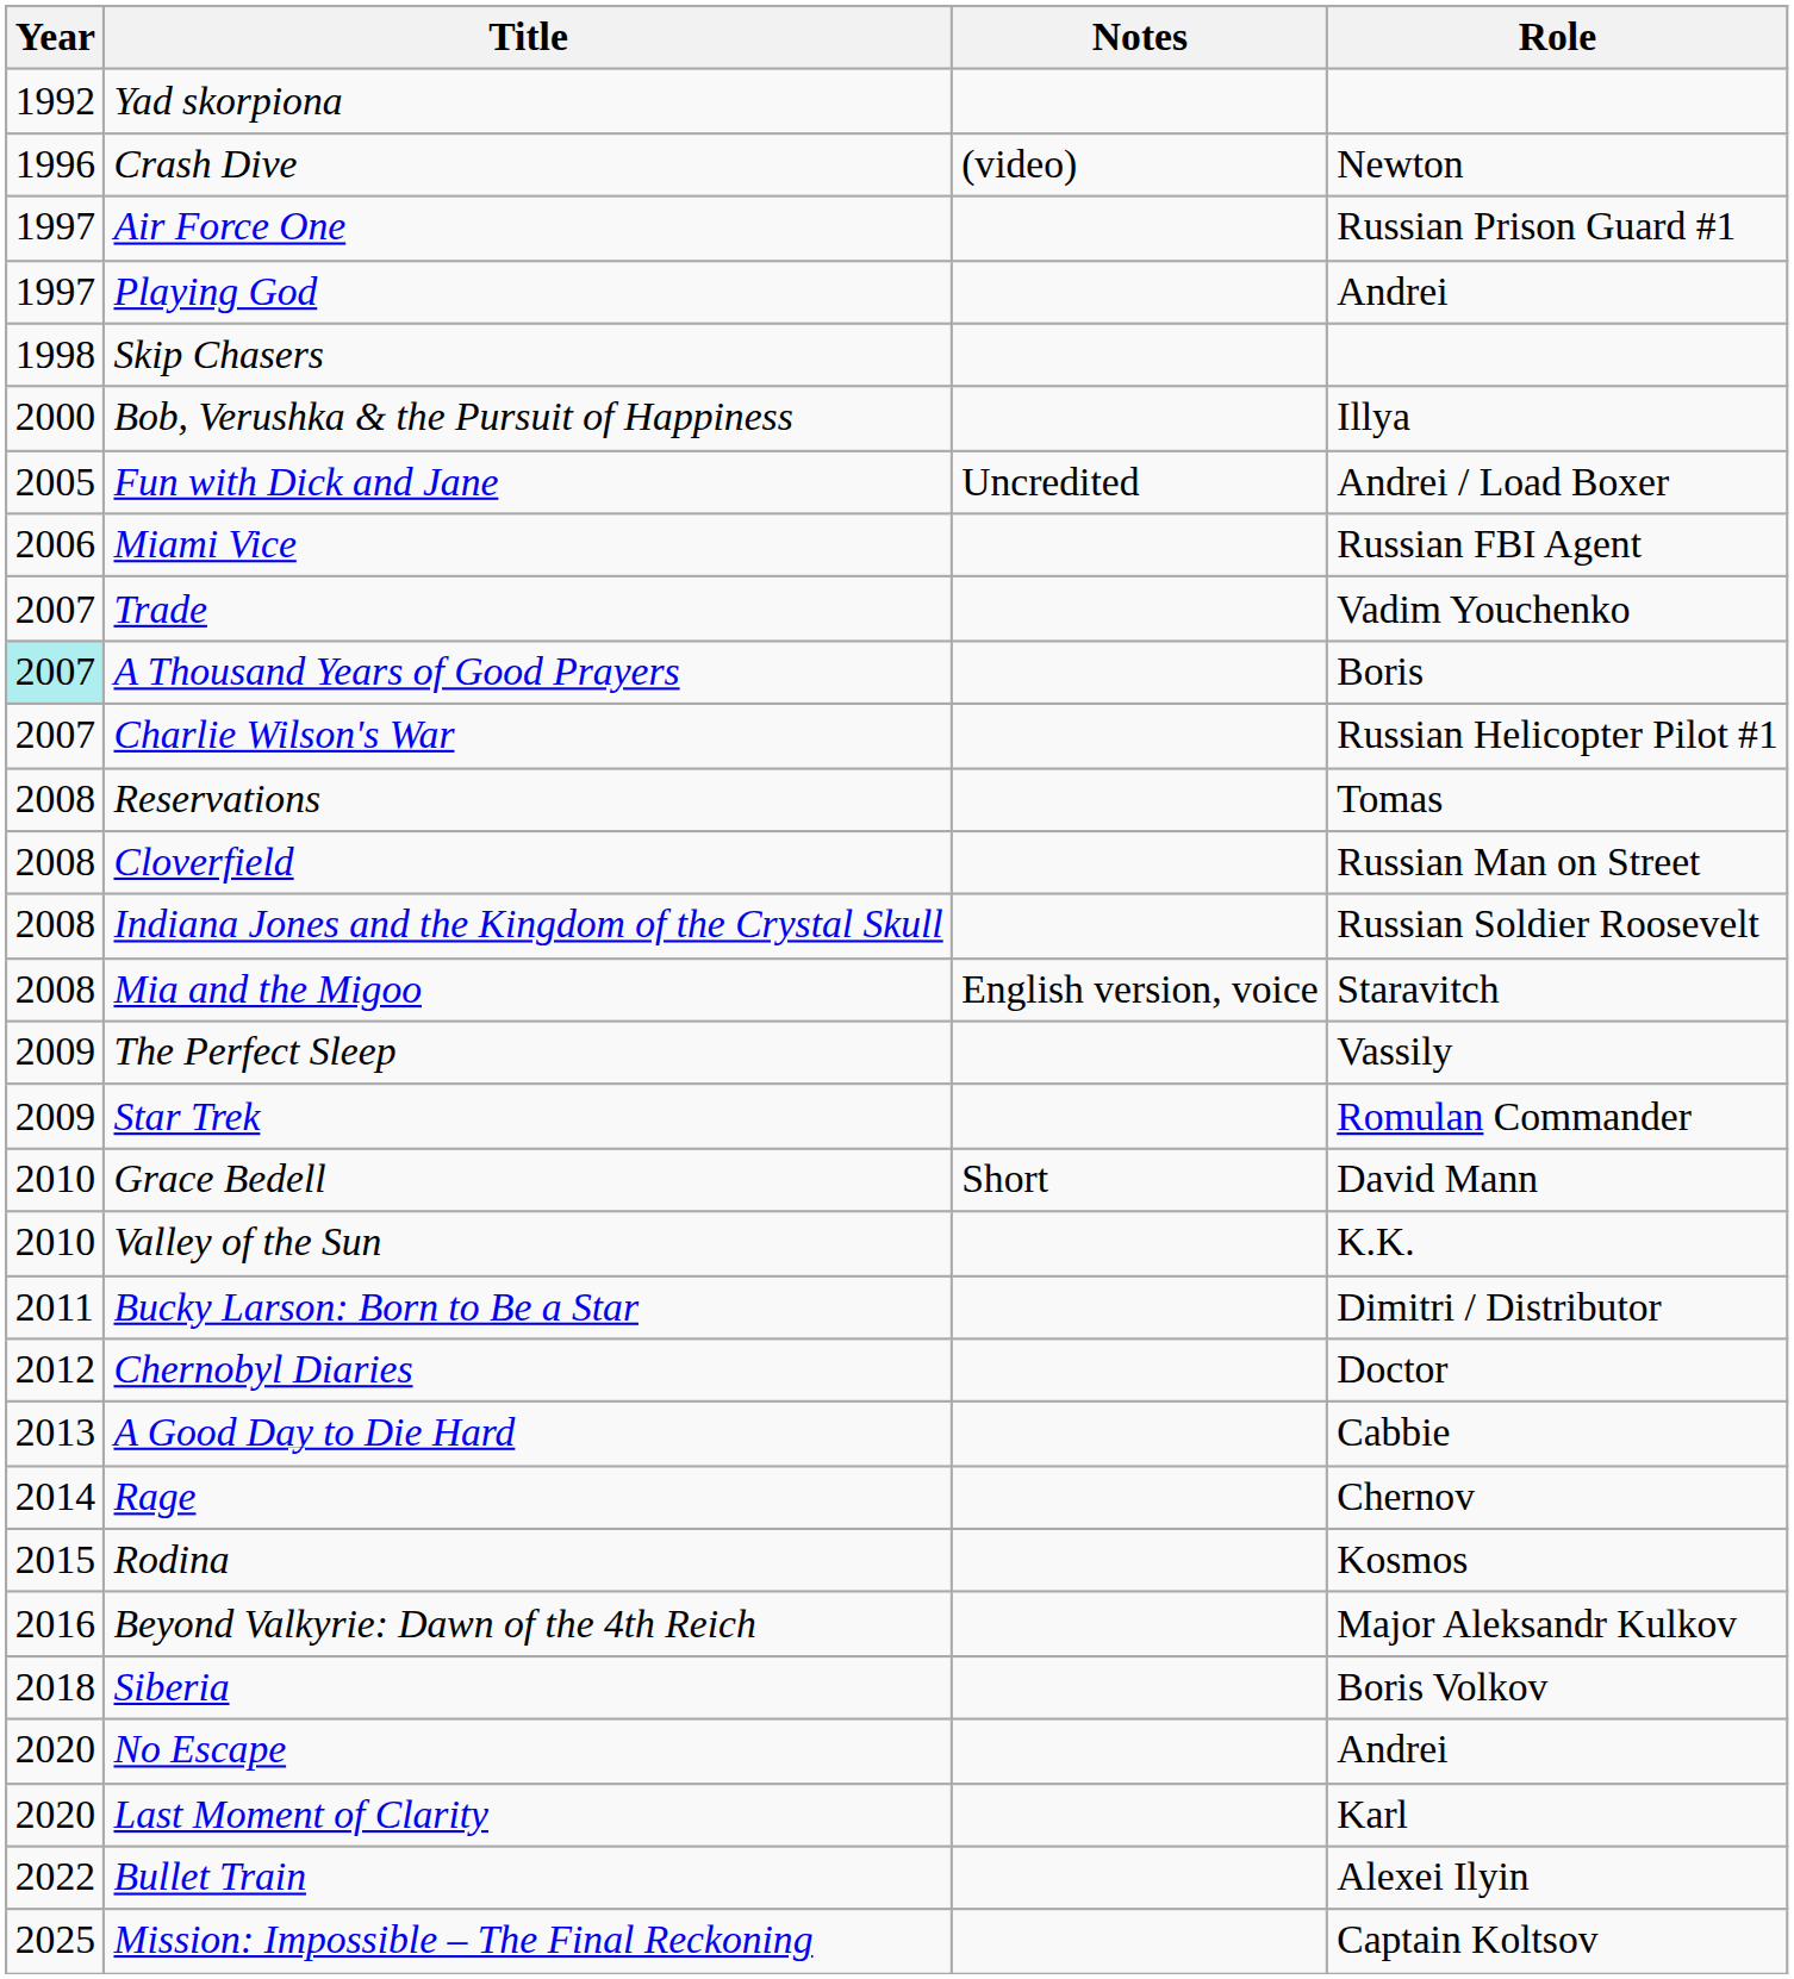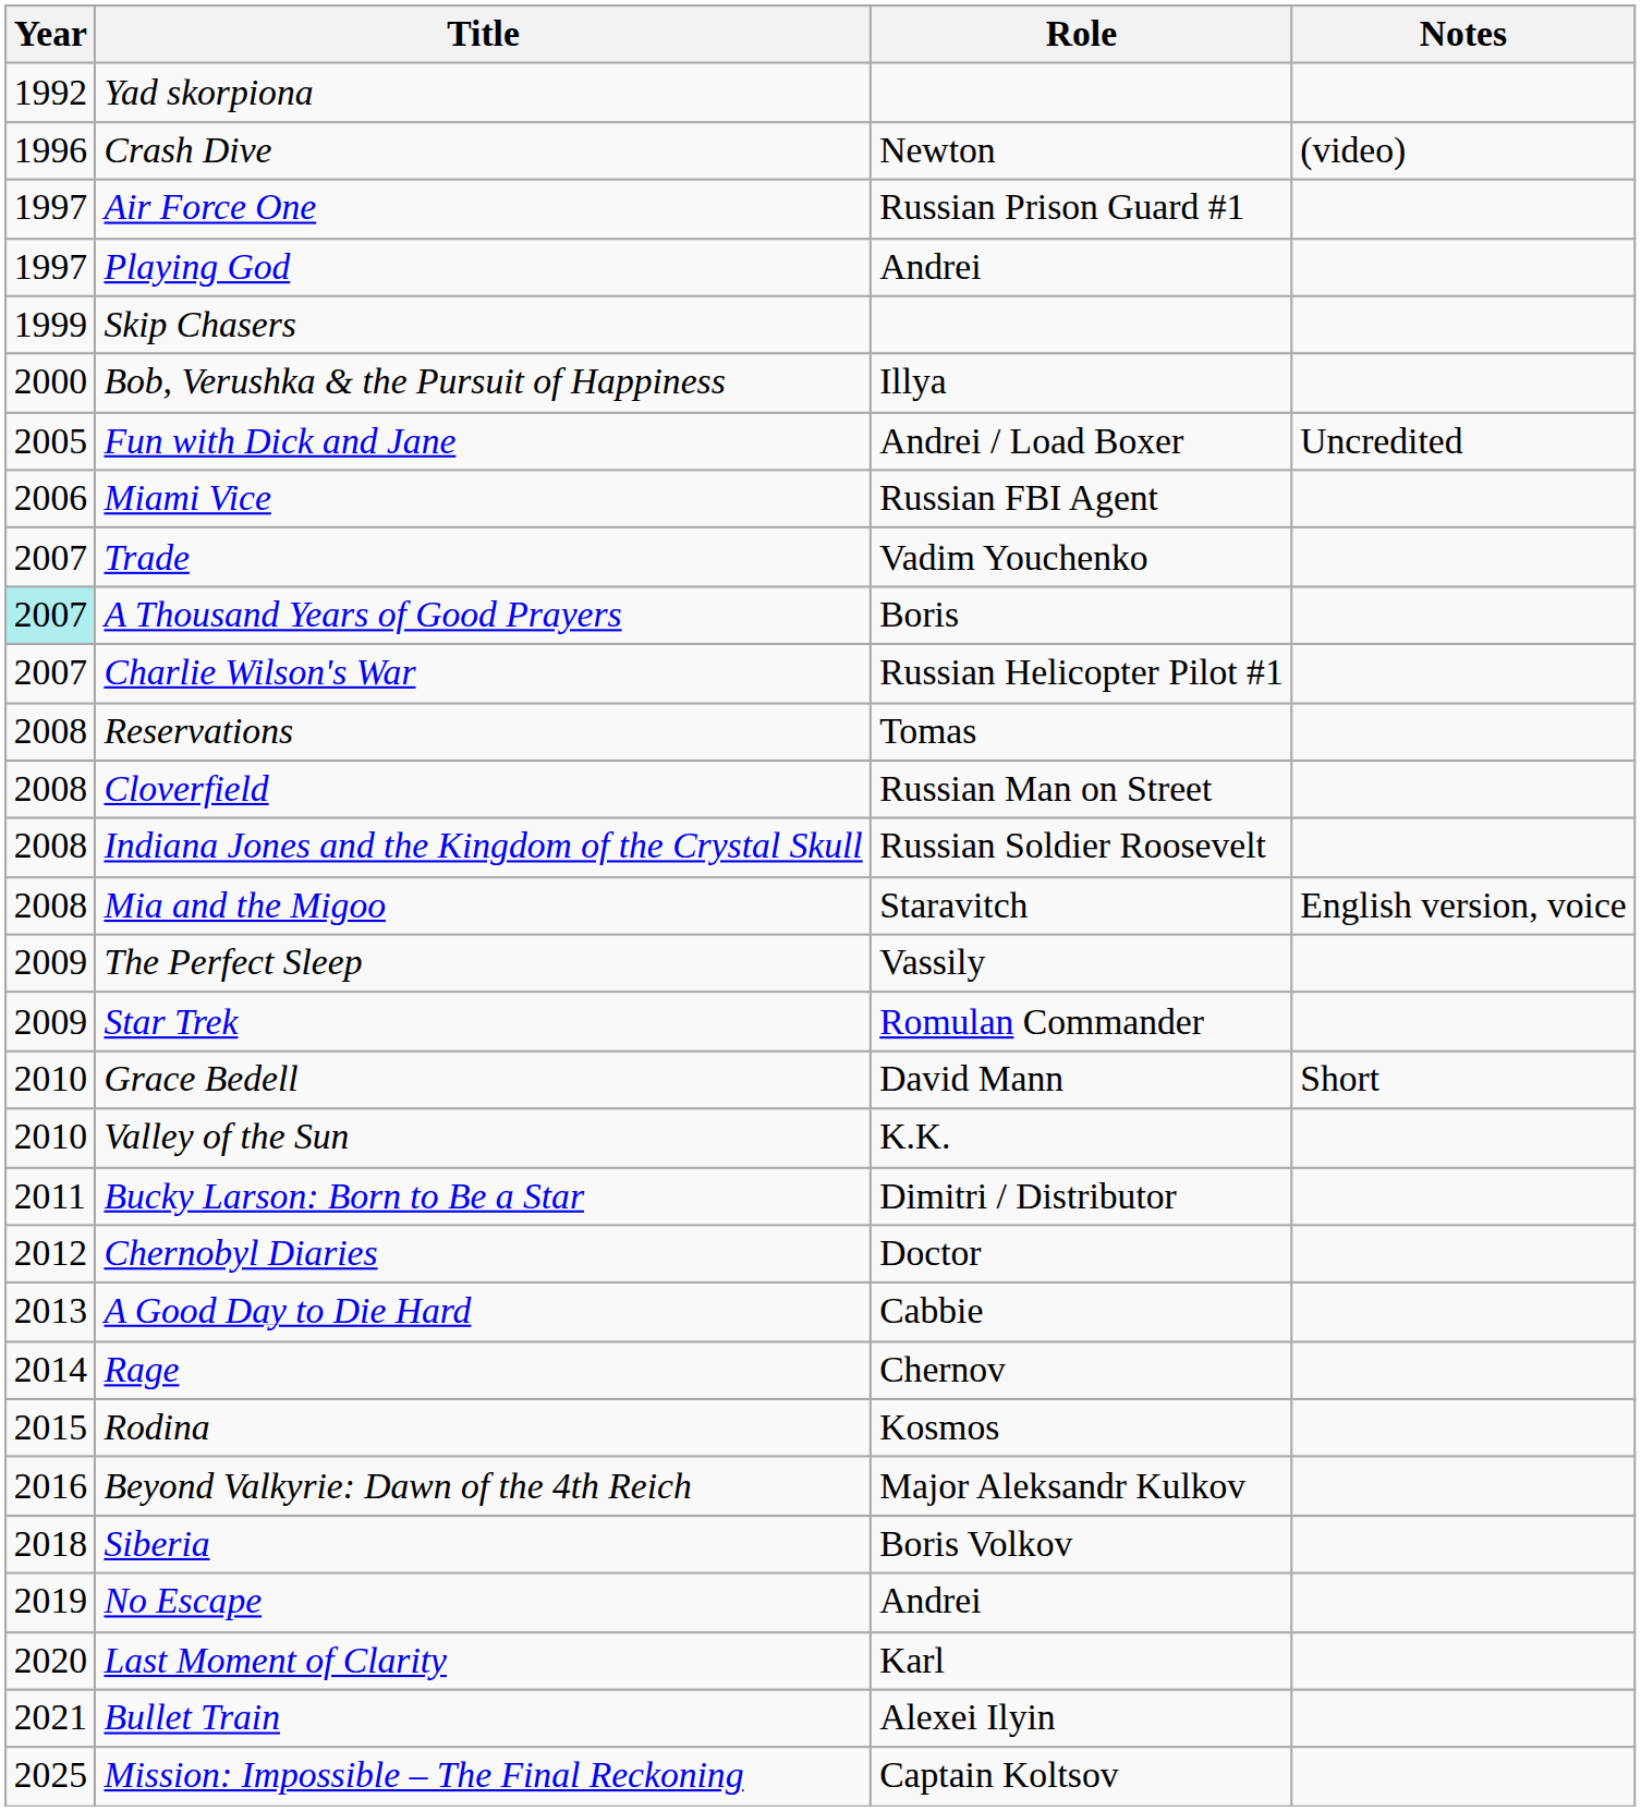 <table class="wikitable">
 <tr>
 <th>Year</th>
 <th>Title</th>
+<th>Role</th>
 <th>Notes</th>
-<th>Role</th>
 </tr>
 <tr>
 <td>1992</td>
 <td><em>Yad skorpiona</em></td>
 <td></td>
 <td></td>
 </tr>
 <tr>
 <td>1996</td>
 <td><em>Crash Dive</em></td>
+<td>Newton</td>
 <td>(video)</td>
-<td>Newton</td>
 </tr>
 <tr>
 <td>1997</td>
 <td><em><a href='#'>Air Force One</a></em></td>
+<td>Russian Prison Guard #1</td>
 <td></td>
-<td>Russian Prison Guard #1</td>
 </tr>
 <tr>
 <td>1997</td>
 <td><em><a href='#'>Playing God</a></em></td>
+<td>Andrei</td>
 <td></td>
-<td>Andrei</td>
 </tr>
 <tr>
-<td>1998</td>
+<td>1999</td>
 <td><em>Skip Chasers</em></td>
 <td></td>
 <td></td>
 </tr>
 <tr>
 <td>2000</td>
 <td><em>Bob, Verushka & the Pursuit of Happiness</em></td>
+<td>Illya</td>
 <td></td>
-<td>Illya</td>
 </tr>
 <tr>
 <td>2005</td>
 <td><em><a href='#'>Fun with Dick and Jane</a></em></td>
+<td>Andrei / Load Boxer</td>
 <td>Uncredited</td>
-<td>Andrei / Load Boxer</td>
 </tr>
 <tr>
 <td>2006</td>
 <td><em><a href='#'>Miami Vice</a></em></td>
+<td>Russian FBI Agent</td>
 <td></td>
-<td>Russian FBI Agent</td>
 </tr>
 <tr>
 <td>2007</td>
 <td><em><a href='#'>Trade</a></em></td>
+<td>Vadim Youchenko</td>
 <td></td>
-<td>Vadim Youchenko</td>
 </tr>
 <tr>
 <td style="background: paleturquoise;">2007</td>
 <td><em><a href='#'>A Thousand Years of Good Prayers</a></em></td>
+<td>Boris</td>
 <td></td>
-<td>Boris</td>
 </tr>
 <tr>
 <td>2007</td>
 <td><em><a href='#'>Charlie Wilson's War</a></em></td>
+<td>Russian Helicopter Pilot #1</td>
 <td></td>
-<td>Russian Helicopter Pilot #1</td>
 </tr>
 <tr>
 <td>2008</td>
 <td><em>Reservations</em></td>
+<td>Tomas</td>
 <td></td>
-<td>Tomas</td>
 </tr>
 <tr>
 <td>2008</td>
 <td><em><a href='#'>Cloverfield</a></em></td>
+<td>Russian Man on Street</td>
 <td></td>
-<td>Russian Man on Street</td>
 </tr>
 <tr>
 <td>2008</td>
 <td><em><a href='#'>Indiana Jones and the Kingdom of the Crystal Skull</a></em></td>
+<td>Russian Soldier Roosevelt</td>
 <td></td>
-<td>Russian Soldier Roosevelt</td>
 </tr>
 <tr>
 <td>2008</td>
 <td><em><a href='#'>Mia and the Migoo</a></em></td>
+<td>Staravitch</td>
 <td>English version, voice</td>
-<td>Staravitch</td>
 </tr>
 <tr>
 <td>2009</td>
 <td><em>The Perfect Sleep</em></td>
+<td>Vassily</td>
 <td></td>
-<td>Vassily</td>
 </tr>
 <tr>
 <td>2009</td>
 <td><em><a href='#'>Star Trek</a></em></td>
+<td><a href='#'>Romulan</a> Commander</td>
 <td></td>
-<td><a href='#'>Romulan</a> Commander</td>
 </tr>
 <tr>
 <td>2010</td>
 <td><em>Grace Bedell</em></td>
+<td>David Mann</td>
 <td>Short</td>
-<td>David Mann</td>
 </tr>
 <tr>
 <td>2010</td>
 <td><em>Valley of the Sun</em></td>
+<td>K.K.</td>
 <td></td>
-<td>K.K.</td>
 </tr>
 <tr>
 <td>2011</td>
 <td><em><a href='#'>Bucky Larson: Born to Be a Star</a></em></td>
+<td>Dimitri / Distributor</td>
 <td></td>
-<td>Dimitri / Distributor</td>
 </tr>
 <tr>
 <td>2012</td>
 <td><em><a href='#'>Chernobyl Diaries</a></em></td>
+<td>Doctor</td>
 <td></td>
-<td>Doctor</td>
 </tr>
 <tr>
 <td>2013</td>
 <td><em><a href='#'>A Good Day to Die Hard</a></em></td>
+<td>Cabbie</td>
 <td></td>
-<td>Cabbie</td>
 </tr>
 <tr>
 <td>2014</td>
 <td><em><a href='#'>Rage</a></em></td>
+<td>Chernov</td>
 <td></td>
-<td>Chernov</td>
 </tr>
 <tr>
 <td>2015</td>
 <td><em>Rodina</em></td>
+<td>Kosmos</td>
 <td></td>
-<td>Kosmos</td>
 </tr>
 <tr>
 <td>2016</td>
 <td><em>Beyond Valkyrie: Dawn of the 4th Reich</em></td>
+<td>Major Aleksandr Kulkov</td>
 <td></td>
-<td>Major Aleksandr Kulkov</td>
 </tr>
 <tr>
 <td>2018</td>
 <td><em><a href='#'>Siberia</a></em></td>
+<td>Boris Volkov</td>
 <td></td>
-<td>Boris Volkov</td>
 </tr>
 <tr>
-<td>2020</td>
+<td>2019</td>
 <td><em><a href='#'>No Escape</a></em></td>
+<td>Andrei</td>
 <td></td>
-<td>Andrei</td>
 </tr>
 <tr>
 <td>2020</td>
 <td><em><a href='#'>Last Moment of Clarity</a></em></td>
+<td>Karl</td>
 <td></td>
-<td>Karl</td>
 </tr>
 <tr>
-<td>2022</td>
+<td>2021</td>
 <td><em><a href='#'>Bullet Train</a></em></td>
+<td>Alexei Ilyin</td>
 <td></td>
-<td>Alexei Ilyin</td>
 </tr>
 <tr>
 <td>2025</td>
 <td><em><a href='#'>Mission: Impossible – The Final Reckoning</a></em></td>
+<td>Captain Koltsov</td>
 <td></td>
-<td>Captain Koltsov</td>
 </tr>
 </table>
